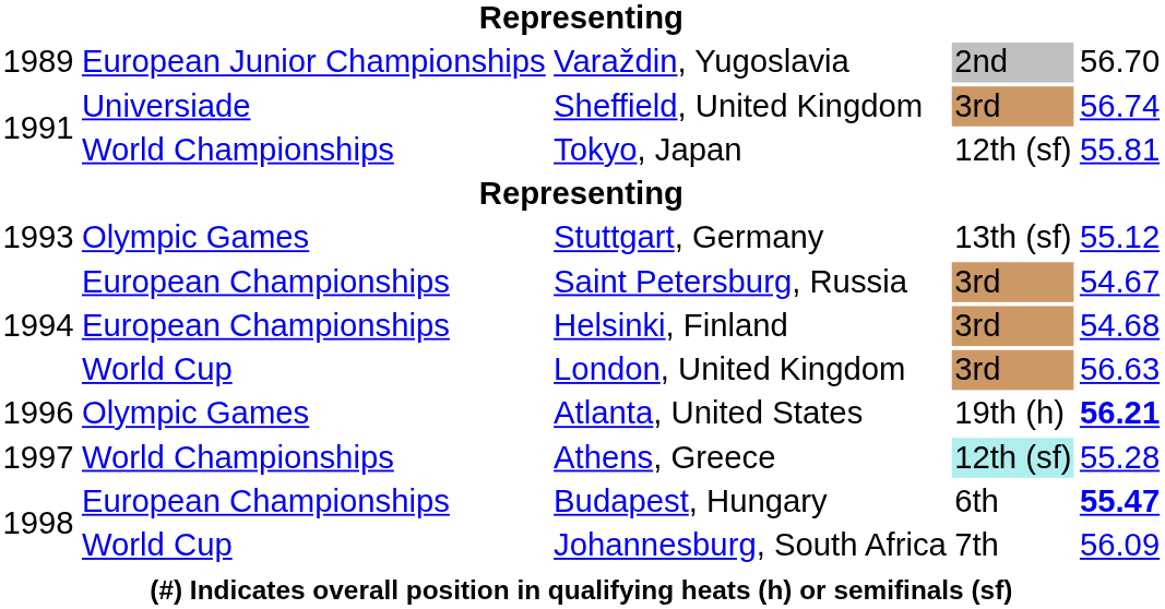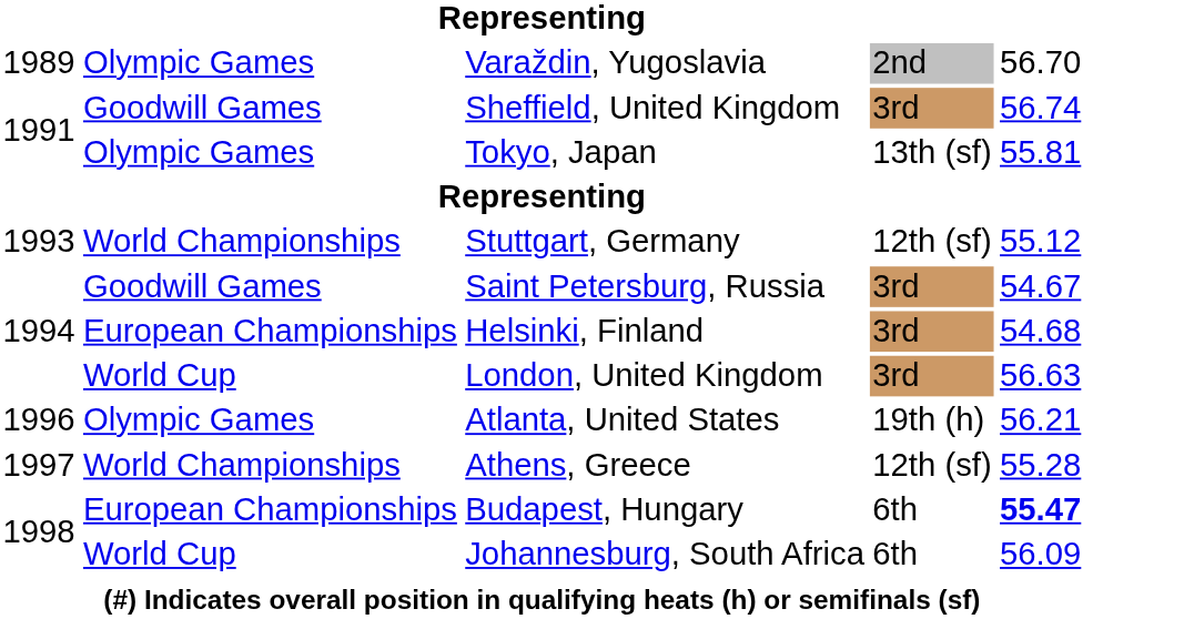 <table>
 <tr>
 <th colspan=5>Representing </th>
 </tr>
 <tr>
 <td>1989</td>
-<td><a href='#'>European Junior Championships</a></td>
+<td><a href='#'>Olympic Games</a></td>
 <td><a href='#'>Varaždin</a>, Yugoslavia</td>
 <td bgcolor=silver>2nd</td>
 <td>56.70</td>
 </tr>
 <tr>
 <td rowspan=2>1991</td>
-<td><a href='#'>Universiade</a></td>
+<td><a href='#'>Goodwill Games</a></td>
 <td><a href='#'>Sheffield</a>, United Kingdom</td>
 <td bgcolor=cc9966>3rd</td>
 <td><a href='#'>56.74</a></td>
 </tr>
 <tr>
-<td><a href='#'>World Championships</a></td>
+<td><a href='#'>Olympic Games</a></td>
 <td><a href='#'>Tokyo</a>, Japan</td>
-<td>12th (sf)</td>
+<td>13th (sf)</td>
 <td><a href='#'>55.81</a></td>
 </tr>
 <tr>
 <th colspan=5>Representing </th>
 </tr>
 <tr>
 <td>1993</td>
-<td><a href='#'>Olympic Games</a></td>
+<td><a href='#'>World Championships</a></td>
 <td><a href='#'>Stuttgart</a>, Germany</td>
-<td>13th (sf)</td>
+<td>12th (sf)</td>
 <td><a href='#'>55.12</a></td>
 </tr>
 <tr>
 <td rowspan=3>1994</td>
-<td><a href='#'>European Championships</a></td>
+<td><a href='#'>Goodwill Games</a></td>
 <td><a href='#'>Saint Petersburg</a>, Russia</td>
 <td bgcolor=cc9966>3rd</td>
 <td><a href='#'>54.67</a></td>
 </tr>
 <tr>
 <td><a href='#'>European Championships</a></td>
 <td><a href='#'>Helsinki</a>, Finland</td>
 <td bgcolor=cc9966>3rd</td>
 <td><a href='#'>54.68</a></td>
 </tr>
 <tr>
 <td><a href='#'>World Cup</a></td>
 <td><a href='#'>London</a>, United Kingdom</td>
 <td bgcolor=cc9966>3rd</td>
 <td><a href='#'>56.63</a></td>
 </tr>
 <tr>
 <td>1996</td>
 <td><a href='#'>Olympic Games</a></td>
 <td><a href='#'>Atlanta</a>, United States</td>
 <td>19th (h)</td>
-<td><strong><a href='#'>56.21</a></strong></td>
+<td><a href='#'>56.21</a></td>
 </tr>
 <tr>
 <td>1997</td>
 <td><a href='#'>World Championships</a></td>
 <td><a href='#'>Athens</a>, Greece</td>
-<td style="background: paleturquoise;">12th (sf)</td>
+<td>12th (sf)</td>
 <td><a href='#'>55.28</a></td>
 </tr>
 <tr>
 <td rowspan=2>1998</td>
 <td><a href='#'>European Championships</a></td>
 <td><a href='#'>Budapest</a>, Hungary</td>
 <td>6th</td>
 <td><strong><a href='#'>55.47</a></strong></td>
 </tr>
 <tr>
 <td><a href='#'>World Cup</a></td>
 <td><a href='#'>Johannesburg</a>, South Africa</td>
-<td>7th</td>
+<td>6th</td>
 <td><a href='#'>56.09</a></td>
 </tr>
 <tr>
 <th colspan=5><small><strong> (#) Indicates overall position in qualifying heats (h) or semifinals (sf)</strong></small></th>
 </tr>
 </table>
